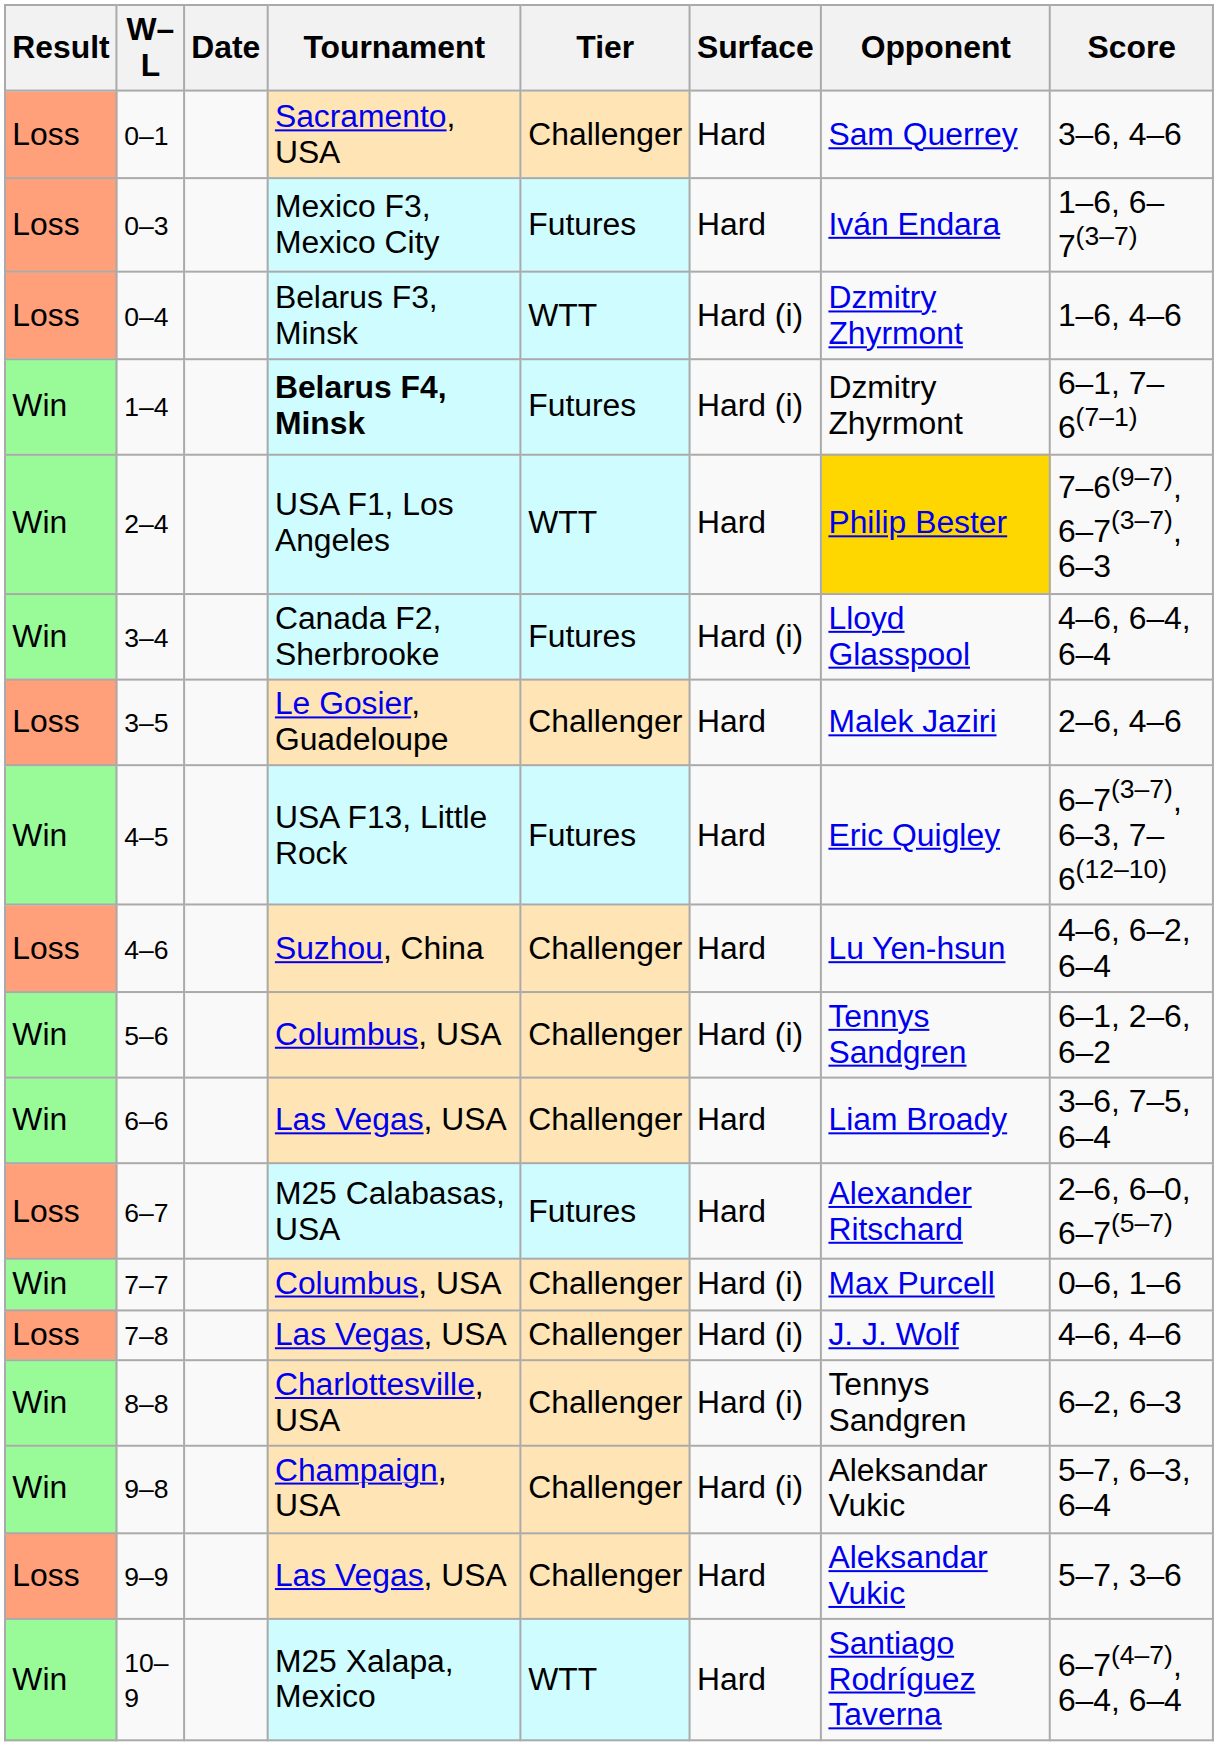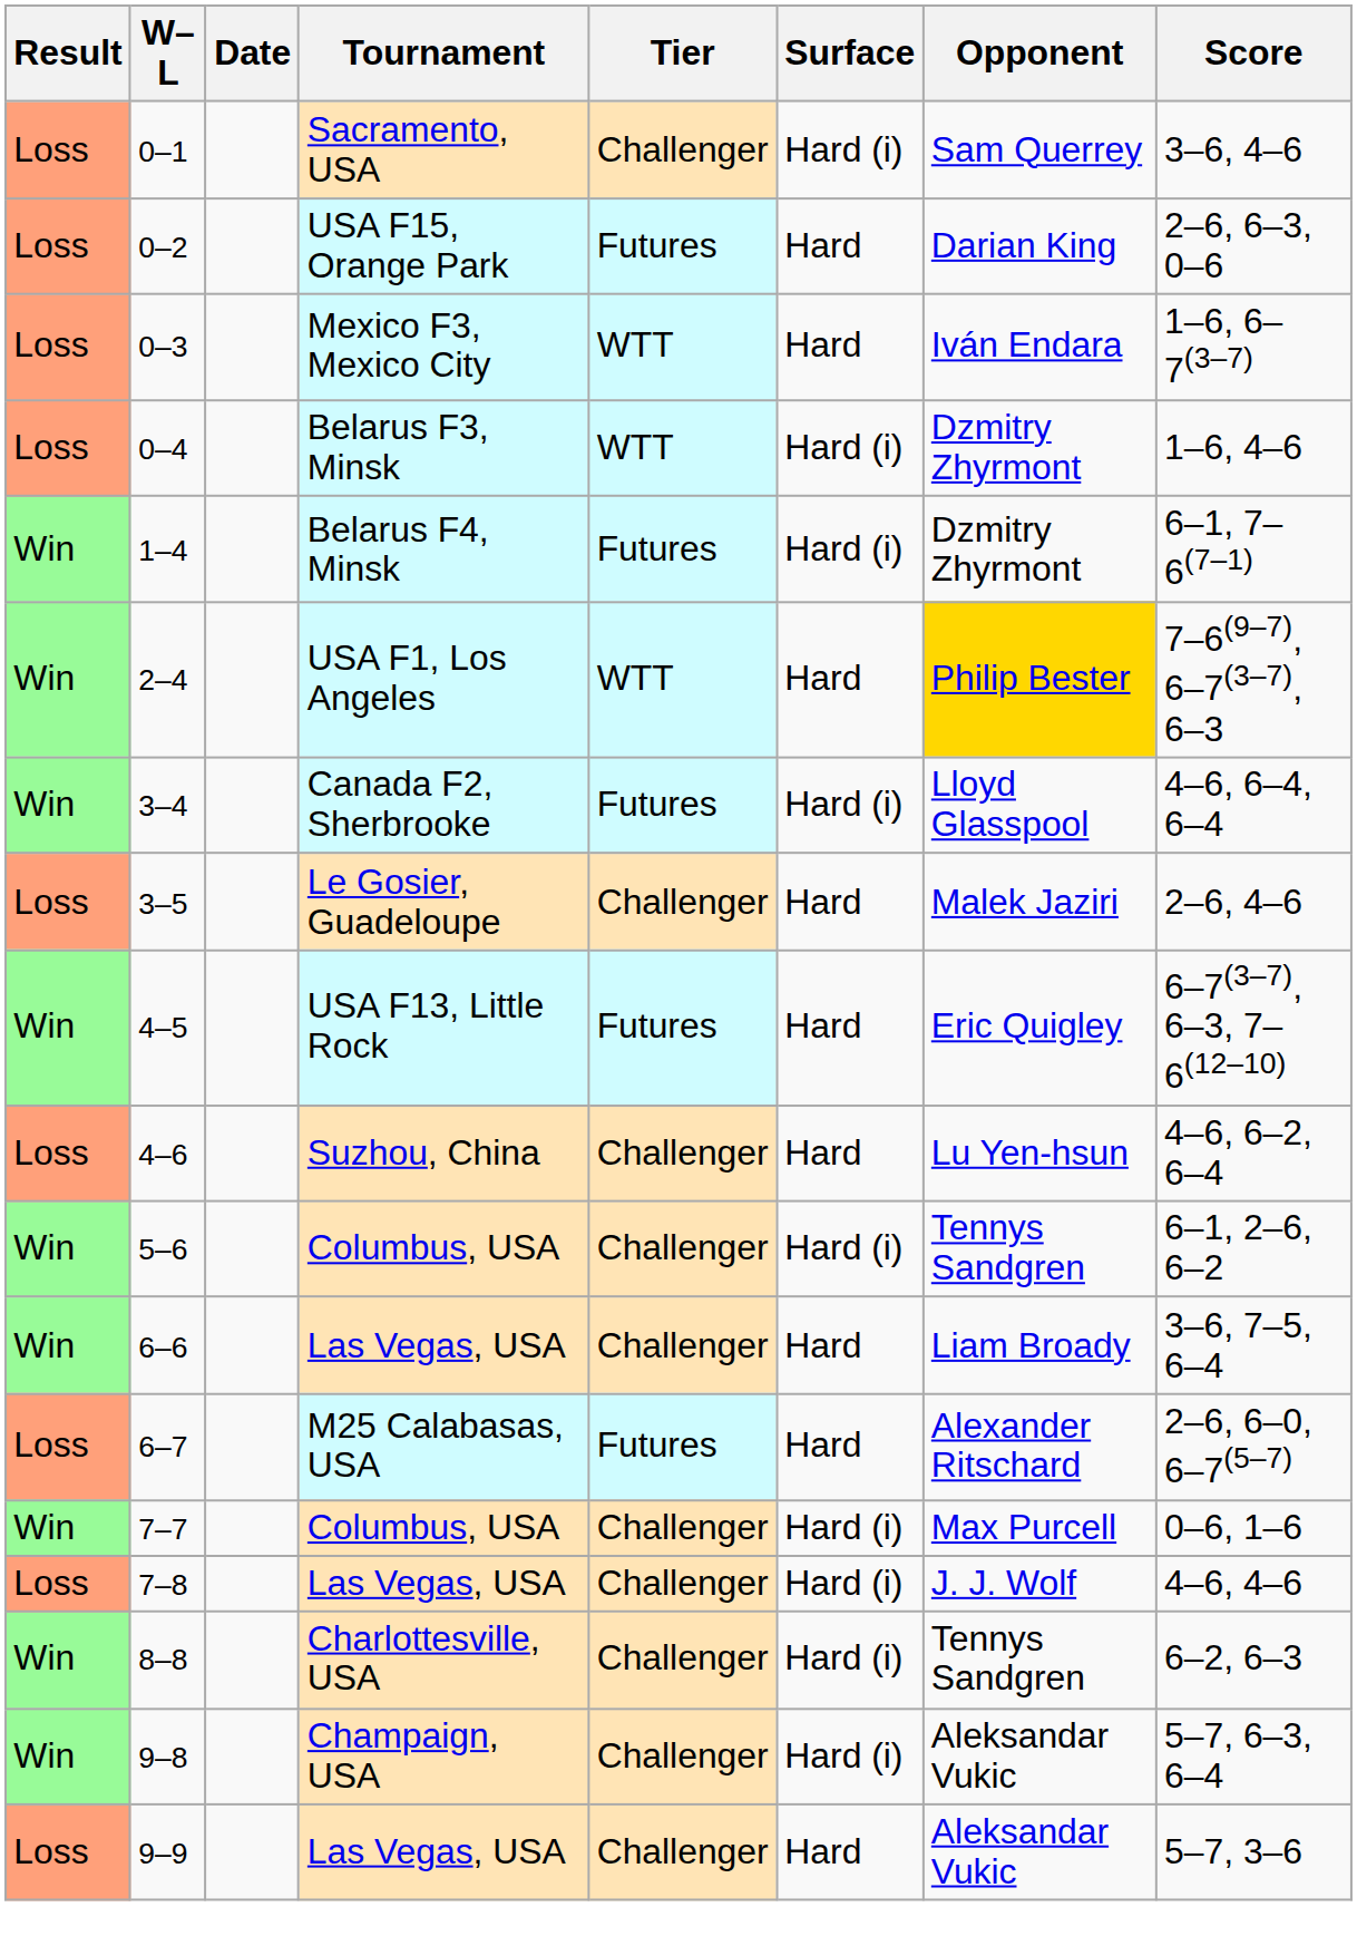 <table class="sortable wikitable">
 <tr>
 <th>Result</th>
 <th class="unsortable">W–L</th>
 <th>Date</th>
 <th>Tournament</th>
 <th>Tier</th>
 <th>Surface</th>
 <th>Opponent</th>
 <th class="unsortable">Score</th>
 </tr>
 <tr>
 <td bgcolor=FFA07A>Loss</td>
 <td><small>0–1</small></td>
 <td><a href='#'></a></td>
 <td style="background:moccasin;"><a href='#'>Sacramento</a>, USA</td>
 <td style="background:moccasin;">Challenger</td>
-<td>Hard</td>
+<td>Hard (i)</td>
 <td> <a href='#'>Sam Querrey</a></td>
 <td>3–6, 4–6</td>
+</tr>
+<tr>
+<td bgcolor=FFA07A>Loss</td>
+<td><small>0–2</small></td>
+<td></td>
+<td style="background:#cffcff;">USA F15, Orange Park</td>
+<td style="background:#cffcff;">Futures</td>
+<td>Hard</td>
+<td> <a href='#'>Darian King</a></td>
+<td>2–6, 6–3, 0–6</td>
 </tr>
 <tr>
 <td bgcolor=FFA07A>Loss</td>
 <td><small>0–3</small></td>
 <td></td>
 <td style="background:#cffcff;">Mexico F3, Mexico City</td>
-<td style="background:#cffcff;">Futures</td>
+<td style="background:#cffcff;">WTT</td>
 <td>Hard</td>
 <td> <a href='#'>Iván Endara</a></td>
 <td>1–6, 6–7<sup>(3–7)</sup></td>
 </tr>
 <tr>
 <td bgcolor=FFA07A>Loss</td>
 <td><small>0–4</small></td>
 <td></td>
 <td style="background:#cffcff;">Belarus F3, Minsk</td>
 <td style="background:#cffcff;">WTT</td>
 <td>Hard (i)</td>
 <td> <a href='#'>Dzmitry Zhyrmont</a></td>
 <td>1–6, 4–6</td>
 </tr>
 <tr>
 <td bgcolor=98FB98>Win</td>
 <td><small>1–4</small></td>
 <td></td>
-<td style="background:#cffcff;"><strong>Belarus F4, Minsk</strong></td>
+<td style="background:#cffcff;">Belarus F4, Minsk</td>
 <td style="background:#cffcff;">Futures</td>
 <td>Hard (i)</td>
 <td> Dzmitry Zhyrmont</td>
 <td>6–1, 7–6<sup>(7–1)</sup></td>
 </tr>
 <tr>
 <td bgcolor=98FB98>Win</td>
 <td><small>2–4</small></td>
 <td></td>
 <td style="background:#cffcff;">USA F1, Los Angeles</td>
 <td style="background:#cffcff;">WTT</td>
 <td>Hard</td>
 <td style="background: gold;"> <a href='#'>Philip Bester</a></td>
 <td>7–6<sup>(9–7)</sup>, 6–7<sup>(3–7)</sup>, 6–3</td>
 </tr>
 <tr>
 <td bgcolor=98FB98>Win</td>
 <td><small>3–4</small></td>
 <td></td>
 <td style="background:#cffcff;">Canada F2, Sherbrooke</td>
 <td style="background:#cffcff;">Futures</td>
 <td>Hard (i)</td>
 <td> <a href='#'>Lloyd Glasspool</a></td>
 <td>4–6, 6–4, 6–4</td>
 </tr>
 <tr>
 <td bgcolor=FFA07A>Loss</td>
 <td><small>3–5</small></td>
 <td><a href='#'></a></td>
 <td style="background:moccasin;"><a href='#'>Le Gosier</a>, Guadeloupe</td>
 <td style="background:moccasin;">Challenger</td>
 <td>Hard</td>
 <td> <a href='#'>Malek Jaziri</a></td>
 <td>2–6, 4–6</td>
 </tr>
 <tr>
 <td bgcolor=98FB98>Win</td>
 <td><small>4–5</small></td>
 <td></td>
 <td style="background:#cffcff;">USA F13, Little Rock</td>
 <td style="background:#cffcff;">Futures</td>
 <td>Hard</td>
 <td> <a href='#'>Eric Quigley</a></td>
 <td>6–7<sup>(3–7)</sup>, 6–3, 7–6<sup>(12–10)</sup></td>
 </tr>
 <tr>
 <td bgcolor=FFA07A>Loss</td>
 <td><small>4–6</small></td>
 <td><a href='#'></a></td>
 <td style="background:moccasin;"><a href='#'>Suzhou</a>, China</td>
 <td style="background:moccasin;">Challenger</td>
 <td>Hard</td>
 <td> <a href='#'>Lu Yen-hsun</a></td>
 <td>4–6, 6–2, 6–4</td>
 </tr>
 <tr>
 <td bgcolor=98FB98>Win</td>
 <td><small>5–6</small></td>
 <td><a href='#'></a></td>
 <td style="background:moccasin;"><a href='#'>Columbus</a>, USA</td>
 <td style="background:moccasin;">Challenger</td>
 <td>Hard (i)</td>
 <td> <a href='#'>Tennys Sandgren</a></td>
 <td>6–1, 2–6, 6–2</td>
 </tr>
 <tr>
 <td bgcolor=98FB98>Win</td>
 <td><small>6–6</small></td>
 <td><a href='#'></a></td>
 <td style="background:moccasin;"><a href='#'>Las Vegas</a>, USA</td>
 <td style="background:moccasin;">Challenger</td>
 <td>Hard</td>
 <td> <a href='#'>Liam Broady</a></td>
 <td>3–6, 7–5, 6–4</td>
 </tr>
 <tr>
 <td bgcolor=FFA07A>Loss</td>
 <td><small>6–7</small></td>
 <td></td>
 <td style="background:#cffcff;">M25 Calabasas, USA</td>
 <td style="background:#cffcff;">Futures</td>
 <td>Hard</td>
 <td> <a href='#'>Alexander Ritschard</a></td>
 <td>2–6, 6–0, 6–7<sup>(5–7)</sup></td>
 </tr>
 <tr>
 <td bgcolor=98FB98>Win</td>
 <td><small>7–7</small></td>
 <td><a href='#'></a></td>
 <td style="background:moccasin;"><a href='#'>Columbus</a>, USA</td>
 <td style="background:moccasin;">Challenger</td>
 <td>Hard (i)</td>
 <td> <a href='#'>Max Purcell</a></td>
 <td>0–6, 1–6</td>
 </tr>
 <tr>
 <td bgcolor=FFA07A>Loss</td>
 <td><small>7–8</small></td>
 <td><a href='#'></a></td>
 <td style="background:moccasin;"><a href='#'>Las Vegas</a>, USA</td>
 <td style="background:moccasin;">Challenger</td>
 <td>Hard (i)</td>
 <td> <a href='#'>J. J. Wolf</a></td>
 <td>4–6, 4–6</td>
 </tr>
 <tr>
 <td bgcolor=98FB98>Win</td>
 <td><small>8–8</small></td>
 <td><a href='#'></a></td>
 <td style="background:moccasin;"><a href='#'>Charlottesville</a>, USA</td>
 <td style="background:moccasin;">Challenger</td>
 <td>Hard (i)</td>
 <td> Tennys Sandgren</td>
 <td>6–2, 6–3</td>
 </tr>
 <tr>
 <td bgcolor=98FB98>Win</td>
 <td><small>9–8</small></td>
 <td><a href='#'></a></td>
 <td style="background:moccasin;"><a href='#'>Champaign</a>, USA</td>
 <td style="background:moccasin;">Challenger</td>
 <td>Hard (i)</td>
 <td> Aleksandar Vukic</td>
 <td>5–7, 6–3, 6–4</td>
 </tr>
 <tr>
 <td bgcolor=FFA07A>Loss</td>
 <td><small>9–9</small></td>
 <td><a href='#'></a></td>
 <td style="background:moccasin;"><a href='#'>Las Vegas</a>, USA</td>
 <td style="background:moccasin;">Challenger</td>
 <td>Hard</td>
 <td> <a href='#'>Aleksandar Vukic</a></td>
 <td>5–7, 3–6</td>
 </tr>
-<tr>
-<td bgcolor=98FB98>Win</td>
-<td><small>10–9</small></td>
-<td></td>
-<td style="background:#cffcff;">M25 Xalapa, Mexico</td>
-<td style="background:#cffcff;">WTT</td>
-<td>Hard</td>
-<td> <a href='#'>Santiago Rodríguez Taverna</a></td>
-<td>6–7<sup>(4–7)</sup>, 6–4, 6–4</td>
-</tr>
 </table>
